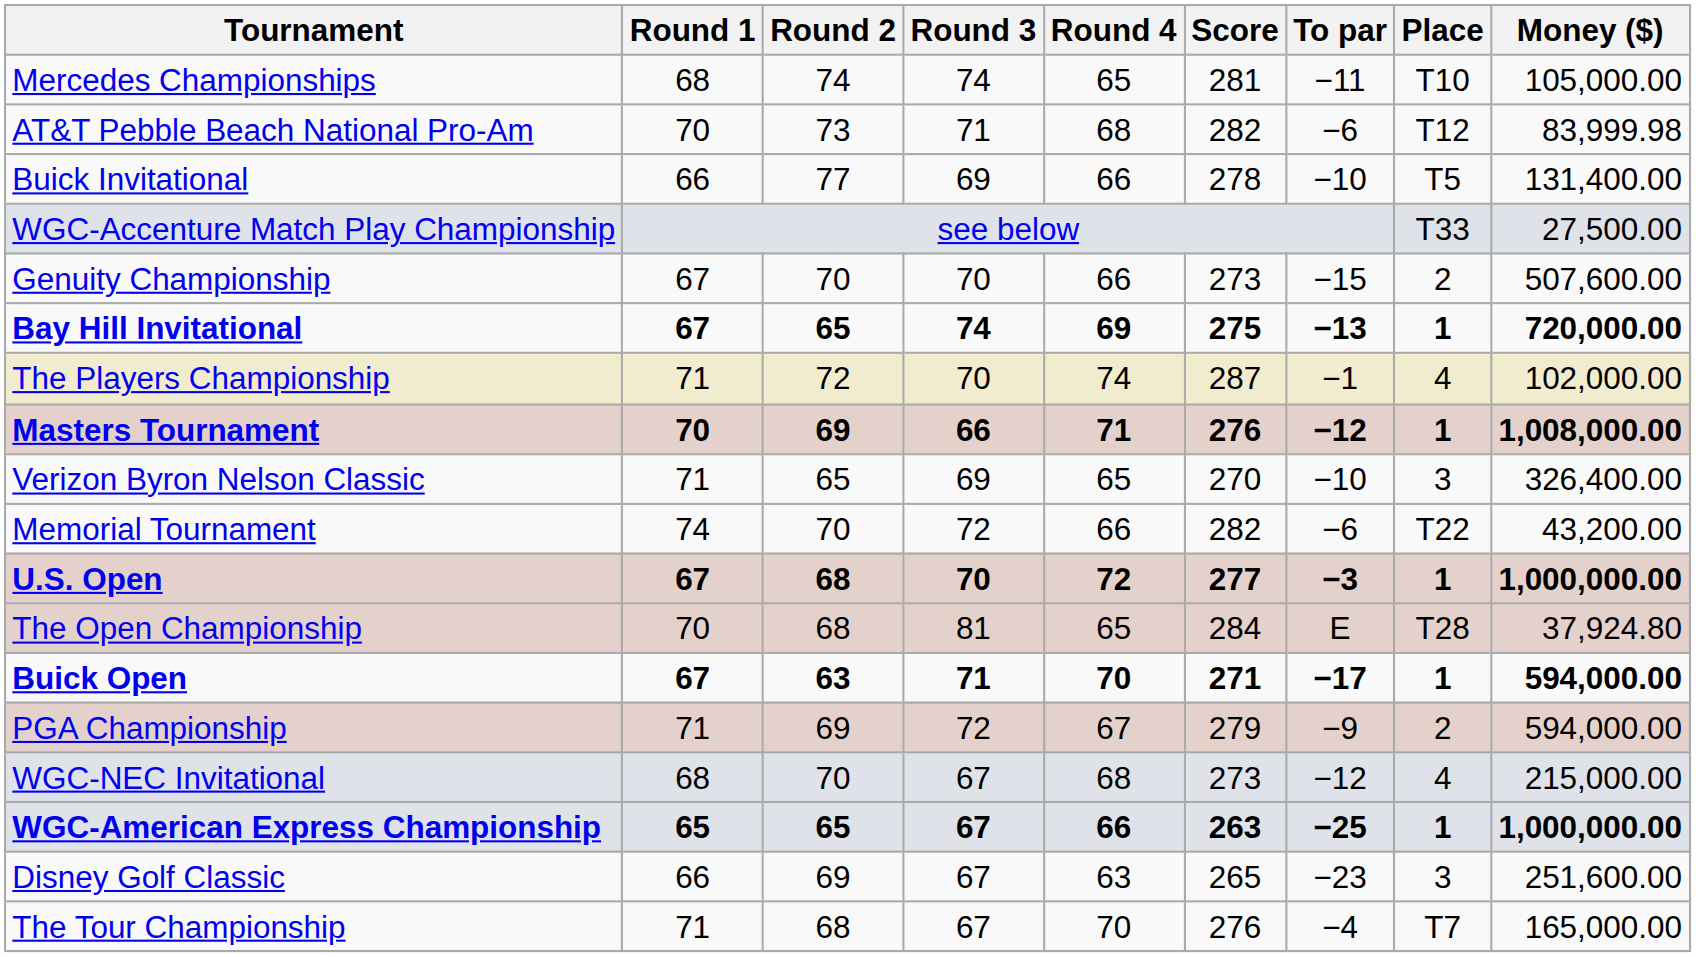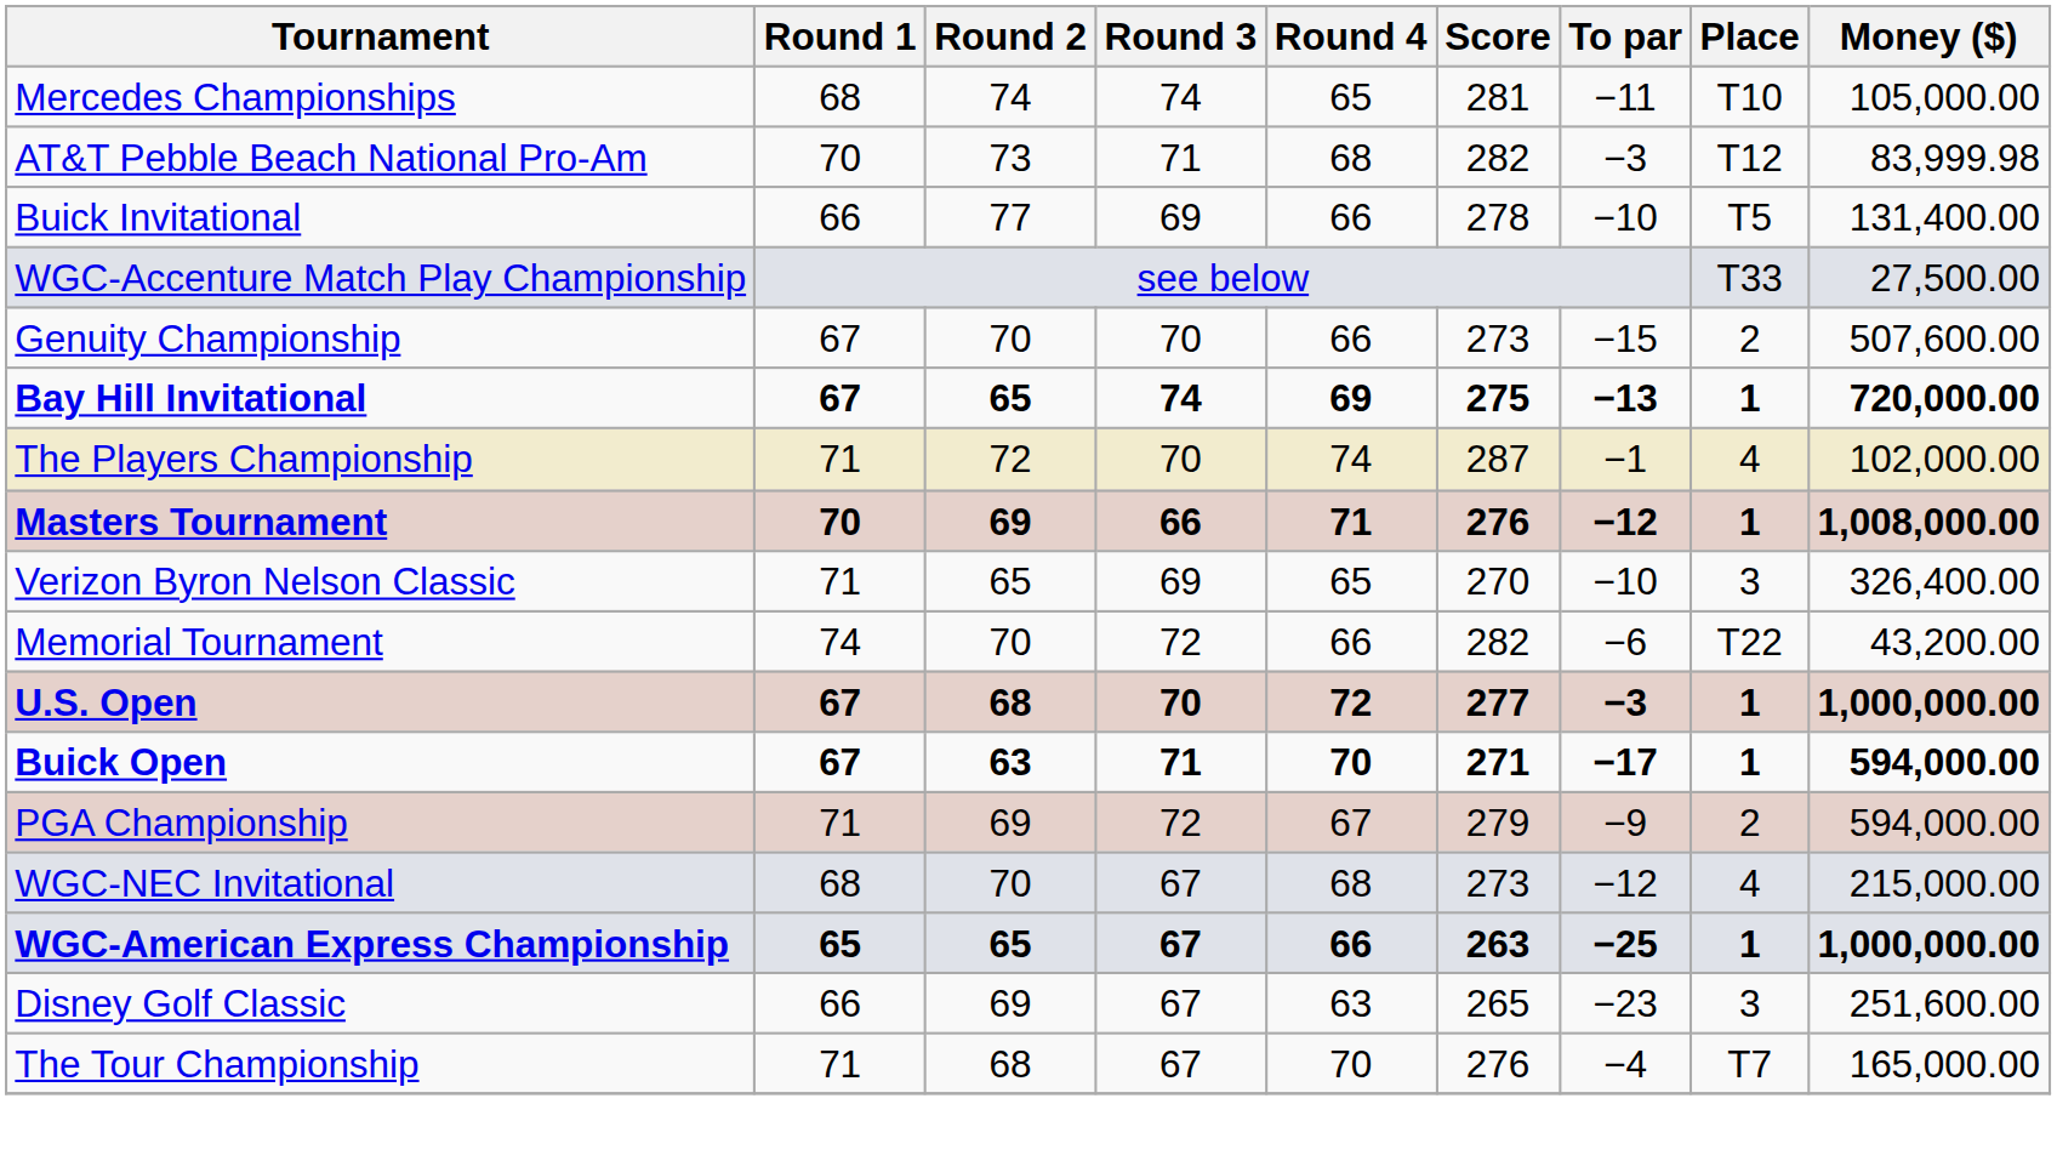 <table class=wikitable style="font-size:95%;text-align:center">
 <tr>
 <th>Tournament</th>
 <th>Round 1</th>
 <th>Round 2</th>
 <th>Round 3</th>
 <th>Round 4</th>
 <th>Score</th>
 <th>To par</th>
 <th>Place</th>
 <th>Money ($)</th>
 </tr>
 <tr>
 <td align=left><a href='#'>Mercedes Championships</a></td>
 <td>68</td>
 <td>74</td>
 <td>74</td>
 <td>65</td>
 <td>281</td>
 <td>−11</td>
 <td>T10</td>
 <td align=right>105,000.00</td>
 </tr>
 <tr>
 <td align=left><a href='#'>AT&T Pebble Beach National Pro-Am</a></td>
 <td>70</td>
 <td>73</td>
 <td>71</td>
 <td>68</td>
 <td>282</td>
-<td>−6</td>
+<td>−3</td>
 <td>T12</td>
 <td align=right>83,999.98</td>
 </tr>
 <tr>
 <td align=left><a href='#'>Buick Invitational</a></td>
 <td>66</td>
 <td>77</td>
 <td>69</td>
 <td>66</td>
 <td>278</td>
 <td>−10</td>
 <td>T5</td>
 <td align=right>131,400.00</td>
 </tr>
 <tr style="background:#dfe2e9;">
 <td align=left><a href='#'>WGC-Accenture Match Play Championship</a></td>
 <td colspan="6"><a href='#'>see below</a></td>
 <td>T33</td>
 <td align=right>27,500.00</td>
 </tr>
 <tr>
 <td align=left><a href='#'>Genuity Championship</a></td>
 <td>67</td>
 <td>70</td>
 <td>70</td>
 <td>66</td>
 <td>273</td>
 <td>−15</td>
 <td>2</td>
 <td align=right>507,600.00</td>
 </tr>
 <tr>
 <td align=left><strong><a href='#'>Bay Hill Invitational</a></strong></td>
 <td><strong>67</strong></td>
 <td><strong>65</strong></td>
 <td><strong>74</strong></td>
 <td><strong>69</strong></td>
 <td><strong>275</strong></td>
 <td><strong>−13</strong></td>
 <td><strong>1</strong></td>
 <td align=right><strong>720,000.00</strong></td>
 </tr>
 <tr style="background:#f2ecce;">
 <td align=left><a href='#'>The Players Championship</a></td>
 <td>71</td>
 <td>72</td>
 <td>70</td>
 <td>74</td>
 <td>287</td>
 <td>−1</td>
 <td>4</td>
 <td align=right>102,000.00</td>
 </tr>
 <tr style="background:#e5d1cb;">
 <td align=left><strong><a href='#'>Masters Tournament</a></strong></td>
 <td><strong>70</strong></td>
 <td><strong>69</strong></td>
 <td><strong>66</strong></td>
 <td><strong>71</strong></td>
 <td><strong>276</strong></td>
 <td><strong>−12</strong></td>
 <td><strong>1</strong></td>
 <td align=right><strong>1,008,000.00</strong></td>
 </tr>
 <tr>
 <td align=left><a href='#'>Verizon Byron Nelson Classic</a></td>
 <td>71</td>
 <td>65</td>
 <td>69</td>
 <td>65</td>
 <td>270</td>
 <td>−10</td>
 <td>3</td>
 <td align=right>326,400.00</td>
 </tr>
 <tr>
 <td align=left><a href='#'>Memorial Tournament</a></td>
 <td>74</td>
 <td>70</td>
 <td>72</td>
 <td>66</td>
 <td>282</td>
 <td>−6</td>
 <td>T22</td>
 <td align=right>43,200.00</td>
 </tr>
 <tr style="background:#e5d1cb;">
 <td align=left><strong><a href='#'>U.S. Open</a></strong></td>
 <td><strong>67</strong></td>
 <td><strong>68</strong></td>
 <td><strong>70</strong></td>
 <td><strong>72</strong></td>
 <td><strong>277</strong></td>
 <td><strong>−3</strong></td>
 <td><strong>1</strong></td>
 <td align=right><strong>1,000,000.00</strong></td>
 </tr>
-<tr style="background:#e5d1cb;">
-<td align=left><a href='#'>The Open Championship</a></td>
-<td>70</td>
-<td>68</td>
-<td>81</td>
-<td>65</td>
-<td>284</td>
-<td>E</td>
-<td>T28</td>
-<td align=right>37,924.80</td>
-</tr>
 <tr>
 <td align=left><strong><a href='#'>Buick Open</a></strong></td>
 <td><strong>67</strong></td>
 <td><strong>63</strong></td>
 <td><strong>71</strong></td>
 <td><strong>70</strong></td>
 <td><strong>271</strong></td>
 <td><strong>−17</strong></td>
 <td><strong>1</strong></td>
 <td align=right><strong>594,000.00</strong></td>
 </tr>
 <tr style="background:#e5d1cb;">
 <td align=left><a href='#'>PGA Championship</a></td>
 <td>71</td>
 <td>69</td>
 <td>72</td>
 <td>67</td>
 <td>279</td>
 <td>−9</td>
 <td>2</td>
 <td align=right>594,000.00</td>
 </tr>
 <tr style="background:#dfe2e9;">
 <td align=left><a href='#'>WGC-NEC Invitational</a></td>
 <td>68</td>
 <td>70</td>
 <td>67</td>
 <td>68</td>
 <td>273</td>
 <td>−12</td>
 <td>4</td>
 <td align=right>215,000.00</td>
 </tr>
 <tr style="background:#dfe2e9;">
 <td align=left><strong><a href='#'>WGC-American Express Championship</a></strong></td>
 <td><strong>65</strong></td>
 <td><strong>65</strong></td>
 <td><strong>67</strong></td>
 <td><strong>66</strong></td>
 <td><strong>263</strong></td>
 <td><strong>−25</strong></td>
 <td><strong>1</strong></td>
 <td align=right><strong>1,000,000.00</strong></td>
 </tr>
 <tr>
 <td align=left><a href='#'>Disney Golf Classic</a></td>
 <td>66</td>
 <td>69</td>
 <td>67</td>
 <td>63</td>
 <td>265</td>
 <td>−23</td>
 <td>3</td>
 <td align=right>251,600.00</td>
 </tr>
 <tr>
 <td align=left><a href='#'>The Tour Championship</a></td>
 <td>71</td>
 <td>68</td>
 <td>67</td>
 <td>70</td>
 <td>276</td>
 <td>−4</td>
 <td>T7</td>
 <td align=right>165,000.00</td>
 </tr>
 <tr>
 </tr>
 </table>
